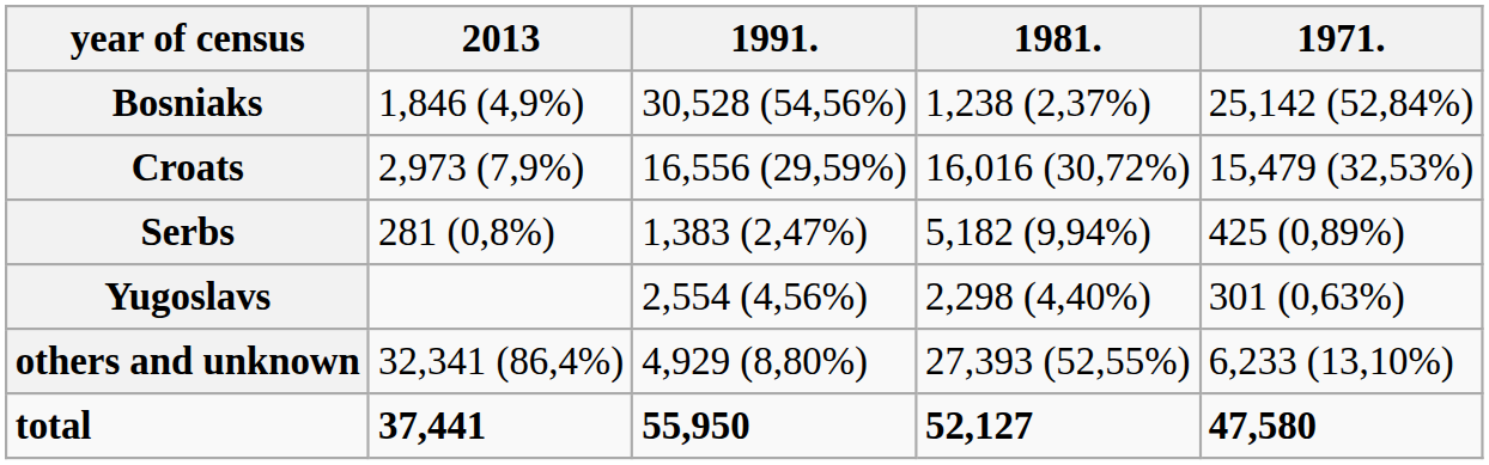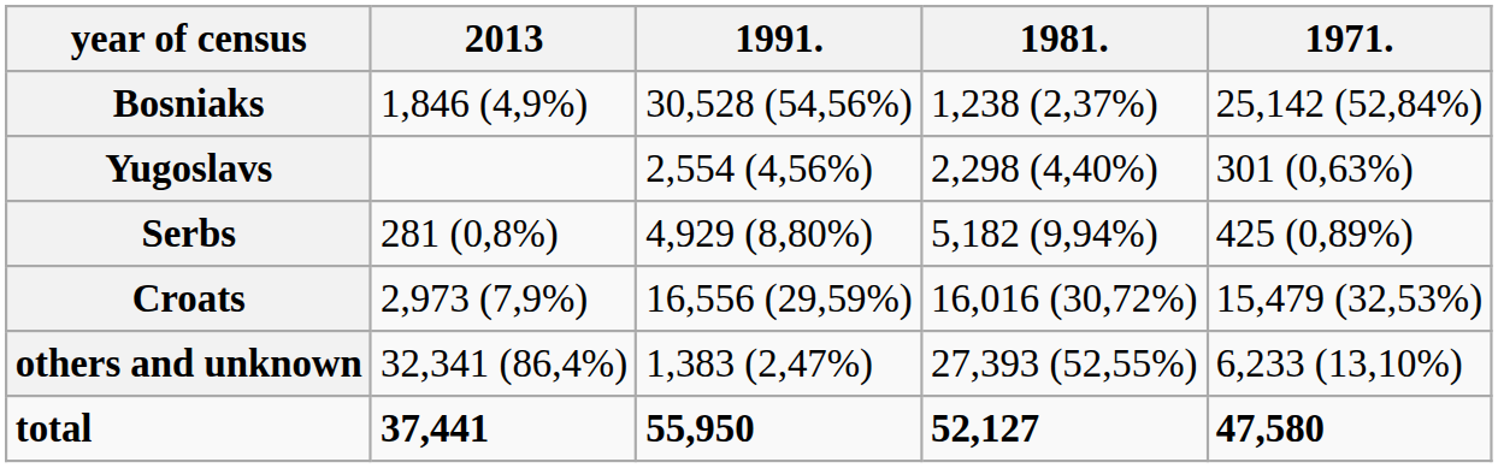 <table class="wikitable" style="font-size:95%;">
 <tr>
 <th>year of census</th>
 <th>2013</th>
 <th>1991.</th>
 <th>1981.</th>
 <th>1971.</th>
 </tr>
 <tr>
 <th>Bosniaks</th>
 <td>1,846 (4,9%)</td>
 <td>30,528 (54,56%)</td>
 <td>1,238 (2,37%)</td>
 <td>25,142 (52,84%)</td>
 </tr>
 <tr>
+<th>Yugoslavs</th>
+<td></td>
+<td>2,554 (4,56%)</td>
+<td>2,298 (4,40%)</td>
+<td>301 (0,63%)</td>
+</tr>
+<tr>
+<th>Serbs</th>
+<td>281 (0,8%)</td>
+<td>4,929 (8,80%)</td>
+<td>5,182 (9,94%)</td>
+<td>425 (0,89%)</td>
+</tr>
+<tr>
 <th>Croats</th>
 <td>2,973 (7,9%)</td>
 <td>16,556 (29,59%)</td>
 <td>16,016 (30,72%)</td>
 <td>15,479 (32,53%)</td>
 </tr>
 <tr>
-<th>Serbs</th>
-<td>281 (0,8%)</td>
-<td>1,383 (2,47%)</td>
-<td>5,182 (9,94%)</td>
-<td>425 (0,89%)</td>
-</tr>
-<tr>
-<th>Yugoslavs</th>
-<td></td>
-<td>2,554 (4,56%)</td>
-<td>2,298 (4,40%)</td>
-<td>301 (0,63%)</td>
-</tr>
-<tr>
 <th>others and unknown</th>
 <td>32,341 (86,4%)</td>
-<td>4,929 (8,80%)</td>
+<td>1,383 (2,47%)</td>
 <td>27,393 (52,55%)</td>
 <td>6,233 (13,10%)</td>
 </tr>
 <tr>
 <td><strong>total</strong></td>
 <td><strong>37,441</strong></td>
 <td><strong>55,950</strong></td>
 <td><strong>52,127</strong></td>
 <td><strong>47,580</strong></td>
 </tr>
 </table>
